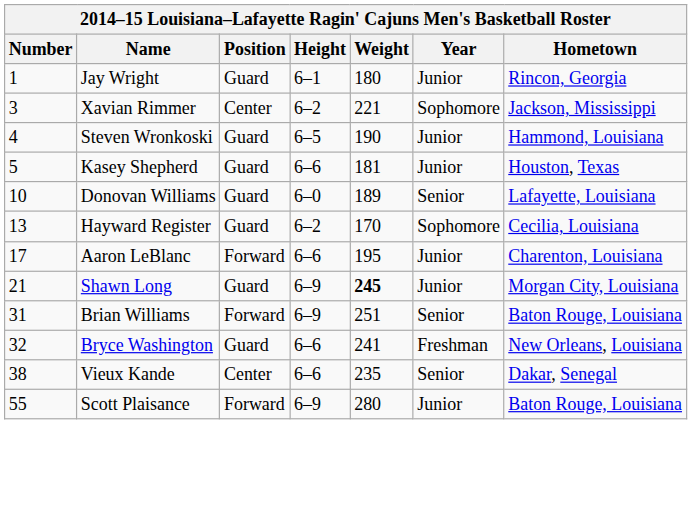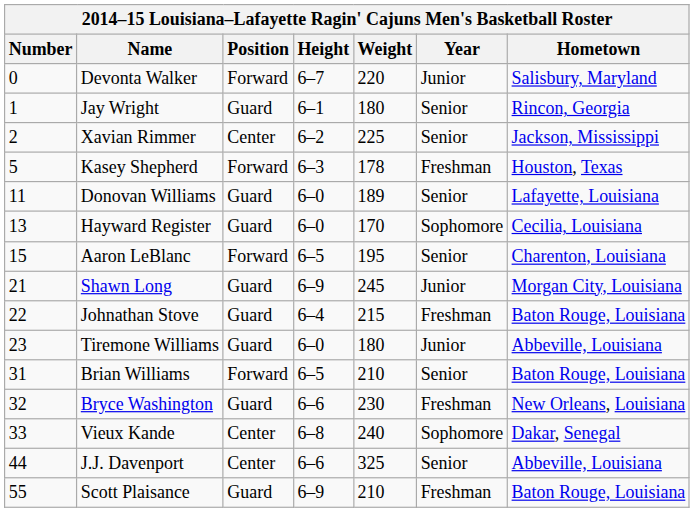 <table class="wikitable sortable" style="font-size: 95%;">
 <tr>
 <th colspan=7 style=>2014–15 Louisiana–Lafayette Ragin' Cajuns Men's Basketball Roster</th>
 </tr>
 <tr>
 <th>Number</th>
 <th>Name</th>
 <th>Position</th>
 <th>Height</th>
 <th>Weight</th>
 <th>Year</th>
 <th>Hometown</th>
 </tr>
 <tr>
+<td>0</td>
+<td>Devonta Walker</td>
+<td>Forward</td>
+<td>6–7</td>
+<td>220</td>
+<td>Junior</td>
+<td><a href='#'>Salisbury, Maryland</a></td>
+</tr>
+<tr>
 <td>1</td>
 <td>Jay Wright</td>
 <td>Guard</td>
 <td>6–1</td>
 <td>180</td>
-<td>Junior</td>
+<td>Senior</td>
 <td><a href='#'>Rincon, Georgia</a></td>
 </tr>
 <tr>
-<td>3</td>
+<td>2</td>
 <td>Xavian Rimmer</td>
 <td>Center</td>
 <td>6–2</td>
-<td>221</td>
-<td>Sophomore</td>
+<td>225</td>
+<td>Senior</td>
 <td><a href='#'>Jackson, Mississippi</a></td>
-</tr>
-<tr>
-<td>4</td>
-<td>Steven Wronkoski</td>
-<td>Guard</td>
-<td>6–5</td>
-<td>190</td>
-<td>Junior</td>
-<td><a href='#'>Hammond, Louisiana</a></td>
 </tr>
 <tr>
 <td>5</td>
 <td>Kasey Shepherd</td>
-<td>Guard</td>
-<td>6–6</td>
-<td>181</td>
-<td>Junior</td>
+<td>Forward</td>
+<td>6–3</td>
+<td>178</td>
+<td>Freshman</td>
 <td><a href='#'>Houston</a>, <a href='#'>Texas</a></td>
 </tr>
 <tr>
-<td>10</td>
+<td>11</td>
 <td>Donovan Williams</td>
 <td>Guard</td>
 <td>6–0</td>
 <td>189</td>
 <td>Senior</td>
 <td><a href='#'>Lafayette, Louisiana</a></td>
 </tr>
 <tr>
 <td>13</td>
 <td>Hayward Register</td>
 <td>Guard</td>
-<td>6–2</td>
+<td>6–0</td>
 <td>170</td>
 <td>Sophomore</td>
 <td><a href='#'>Cecilia, Louisiana</a></td>
 </tr>
 <tr>
-<td>17</td>
+<td>15</td>
 <td>Aaron LeBlanc</td>
 <td>Forward</td>
-<td>6–6</td>
+<td>6–5</td>
 <td>195</td>
-<td>Junior</td>
+<td>Senior</td>
 <td><a href='#'>Charenton, Louisiana</a></td>
 </tr>
 <tr>
 <td>21</td>
 <td><a href='#'>Shawn Long</a></td>
 <td>Guard</td>
 <td>6–9</td>
-<td><strong>245</strong></td>
+<td>245</td>
 <td>Junior</td>
 <td><a href='#'>Morgan City, Louisiana</a></td>
+</tr>
+<tr>
+<td>22</td>
+<td>Johnathan Stove</td>
+<td>Guard</td>
+<td>6–4</td>
+<td>215</td>
+<td>Freshman</td>
+<td><a href='#'>Baton Rouge, Louisiana</a></td>
+</tr>
+<tr>
+<td>23</td>
+<td>Tiremone Williams</td>
+<td>Guard</td>
+<td>6–0</td>
+<td>180</td>
+<td>Junior</td>
+<td><a href='#'>Abbeville, Louisiana</a></td>
 </tr>
 <tr>
 <td>31</td>
 <td>Brian Williams</td>
 <td>Forward</td>
-<td>6–9</td>
-<td>251</td>
+<td>6–5</td>
+<td>210</td>
 <td>Senior</td>
 <td><a href='#'>Baton Rouge, Louisiana</a></td>
 </tr>
 <tr>
 <td>32</td>
 <td><a href='#'>Bryce Washington</a></td>
 <td>Guard</td>
 <td>6–6</td>
-<td>241</td>
+<td>230</td>
 <td>Freshman</td>
 <td><a href='#'>New Orleans</a>, <a href='#'>Louisiana</a></td>
 </tr>
 <tr>
-<td>38</td>
+<td>33</td>
 <td>Vieux Kande</td>
 <td>Center</td>
+<td>6–8</td>
+<td>240</td>
+<td>Sophomore</td>
+<td><a href='#'>Dakar</a>, <a href='#'>Senegal</a></td>
+</tr>
+<tr>
+<td>44</td>
+<td>J.J. Davenport</td>
+<td>Center</td>
 <td>6–6</td>
-<td>235</td>
+<td>325</td>
 <td>Senior</td>
-<td><a href='#'>Dakar</a>, <a href='#'>Senegal</a></td>
+<td><a href='#'>Abbeville, Louisiana</a></td>
 </tr>
 <tr>
 <td>55</td>
 <td>Scott Plaisance</td>
-<td>Forward</td>
+<td>Guard</td>
 <td>6–9</td>
-<td>280</td>
-<td>Junior</td>
+<td>210</td>
+<td>Freshman</td>
 <td><a href='#'>Baton Rouge, Louisiana</a></td>
 </tr>
 </table>
